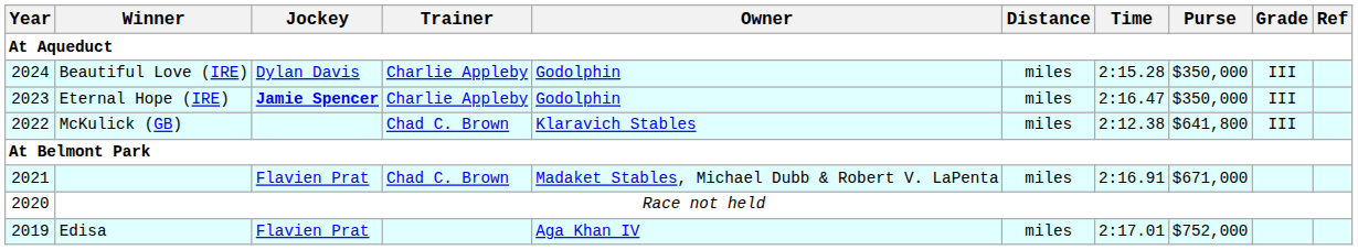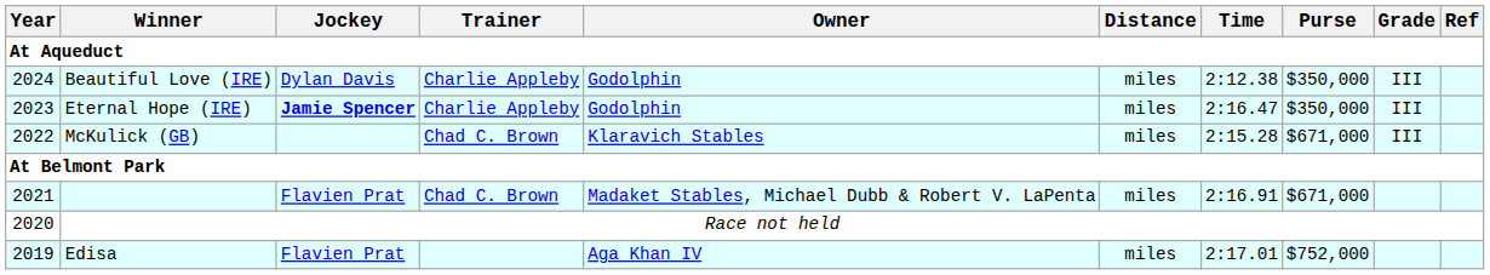 <table class="wikitable sortable">
 <tr>
 <th>Year</th>
 <th>Winner</th>
 <th>Jockey</th>
 <th>Trainer</th>
 <th>Owner</th>
 <th>Distance</th>
 <th>Time</th>
 <th>Purse</th>
 <th>Grade</th>
 <th>Ref</th>
 </tr>
 <tr style="font-size:90%; background-color:white">
 <td colspan="10" align="left"><strong>At Aqueduct</strong></td>
 </tr>
 <tr style="font-size:90%; background-color:lightcyan">
 <td align=center>2024</td>
 <td>Beautiful Love (<a href='#'>IRE</a>)</td>
 <td><a href='#'>Dylan Davis</a></td>
 <td><a href='#'>Charlie Appleby</a></td>
 <td><a href='#'>Godolphin</a></td>
 <td align=center> miles</td>
-<td align=center>2:15.28</td>
+<td align=center>2:12.38</td>
 <td align=center>$350,000</td>
 <td align=center>III</td>
 <td></td>
 </tr>
 <tr style="font-size:90%; background-color:lightcyan">
 <td align=center>2023</td>
 <td>Eternal Hope (<a href='#'>IRE</a>)</td>
 <td><strong><a href='#'>Jamie Spencer</a></strong></td>
 <td><a href='#'>Charlie Appleby</a></td>
 <td><a href='#'>Godolphin</a></td>
 <td align=center> miles</td>
 <td align=center>2:16.47</td>
 <td align=center>$350,000</td>
 <td align=center>III</td>
 <td></td>
 </tr>
 <tr style="font-size:90%; background-color:lightcyan">
 <td align=center>2022</td>
 <td>McKulick (<a href='#'>GB</a>)</td>
 <td></td>
 <td><a href='#'>Chad C. Brown</a></td>
 <td><a href='#'>Klaravich Stables</a></td>
 <td align=center> miles</td>
-<td align=center>2:12.38</td>
-<td align=center>$641,800</td>
+<td align=center>2:15.28</td>
+<td align=center>$671,000</td>
 <td align=center>III</td>
 <td align=center></td>
 </tr>
 <tr style="font-size:90%; background-color:white">
 <td colspan="10" align="left"><strong>At Belmont Park</strong></td>
 </tr>
 <tr style="font-size:90%; background-color:lightcyan">
 <td align=center>2021</td>
 <td></td>
 <td><a href='#'>Flavien Prat</a></td>
 <td><a href='#'>Chad C. Brown</a></td>
 <td><a href='#'>Madaket Stables</a>, Michael Dubb & Robert V. LaPenta</td>
 <td align=center> miles</td>
 <td align=center>2:16.91</td>
 <td align=center>$671,000</td>
 <td align=center></td>
 <td align=center></td>
 </tr>
 <tr style="font-size:90%; background-color:white">
 <td align="center">2020</td>
 <td colspan="9" align="center"><em>Race not held</em></td>
 </tr>
 <tr style="font-size:90%; background-color:lightcyan">
 <td align=center>2019</td>
 <td>Edisa</td>
 <td><a href='#'>Flavien Prat</a></td>
 <td></td>
 <td><a href='#'>Aga Khan IV</a></td>
 <td align=center> miles</td>
 <td align=center>2:17.01</td>
 <td align=center>$752,000</td>
 <td align=center></td>
 <td align=center></td>
 </tr>
 </table>
